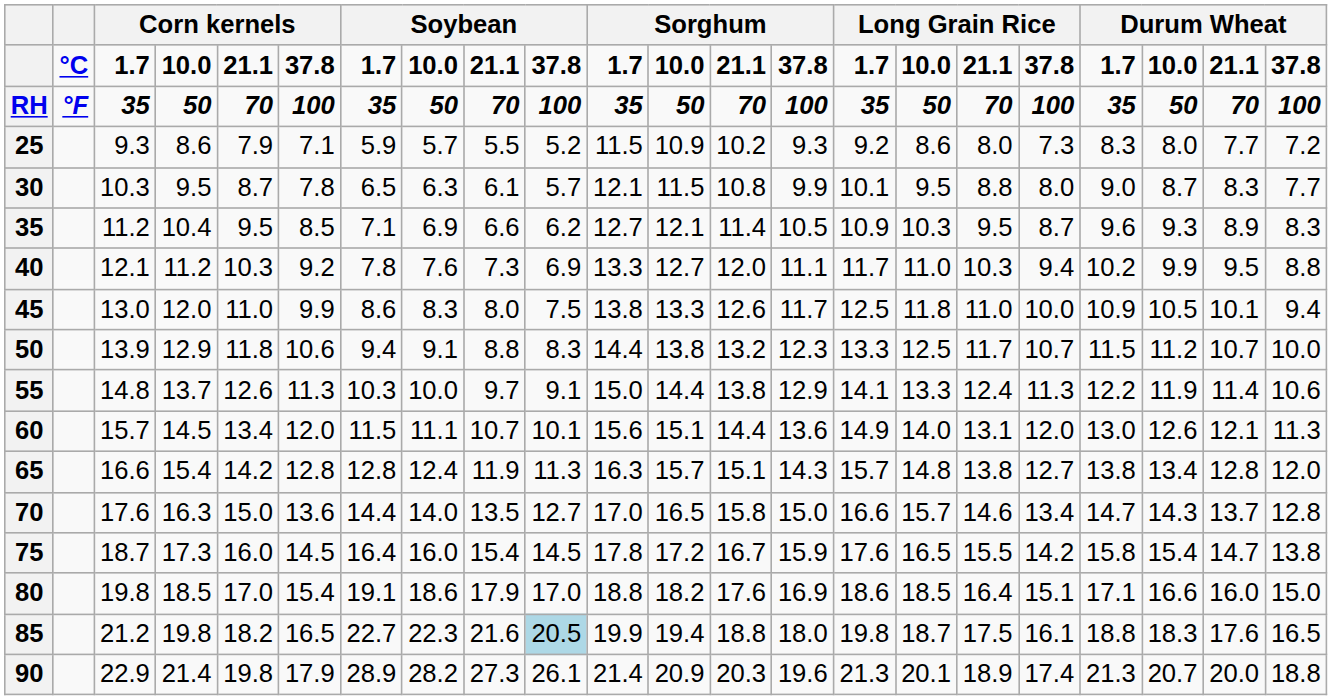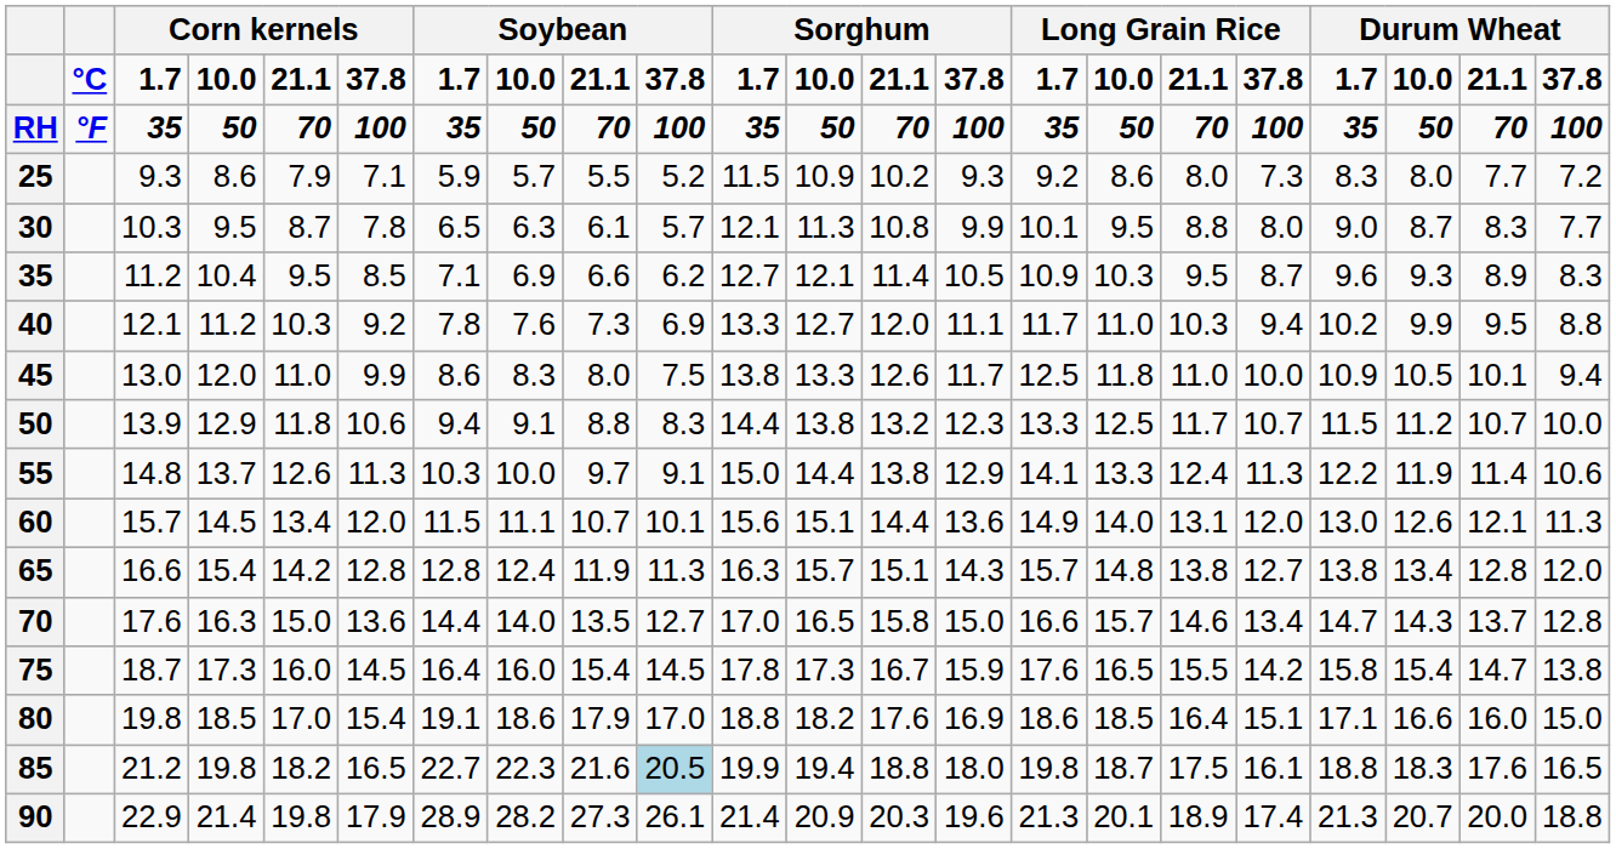 <table class="wikitable">
 <tr>
 <th></th>
 <th></th>
 <th colspan="4"><strong>Corn  kernels</strong></th>
 <th colspan="4"><strong>Soybean</strong></th>
 <th colspan="4"><strong>Sorghum</strong></th>
 <th colspan="4"><strong>Long  Grain Rice</strong></th>
 <th colspan="4"><strong>Durum  Wheat</strong></th>
 </tr>
 <tr>
 <th></th>
 <td style="text-align:right;"><strong><a href='#'>°C</a></strong></td>
 <td style="text-align:right;"><strong>1.7</strong></td>
 <td style="text-align:right;"><strong>10.0</strong></td>
 <td style="text-align:right;"><strong>21.1</strong></td>
 <td style="text-align:right;"><strong>37.8</strong></td>
 <td style="text-align:right;"><strong>1.7</strong></td>
 <td style="text-align:right;"><strong>10.0</strong></td>
 <td style="text-align:right;"><strong>21.1</strong></td>
 <td style="text-align:right;"><strong>37.8</strong></td>
 <td style="text-align:right;"><strong>1.7</strong></td>
 <td style="text-align:right;"><strong>10.0</strong></td>
 <td style="text-align:right;"><strong>21.1</strong></td>
 <td style="text-align:right;"><strong>37.8</strong></td>
 <td style="text-align:right;"><strong>1.7</strong></td>
 <td style="text-align:right;"><strong>10.0</strong></td>
 <td style="text-align:right;"><strong>21.1</strong></td>
 <td style="text-align:right;"><strong>37.8</strong></td>
 <td style="text-align:right;"><strong>1.7</strong></td>
 <td style="text-align:right;"><strong>10.0</strong></td>
 <td style="text-align:right;"><strong>21.1</strong></td>
 <td style="text-align:right;"><strong>37.8</strong></td>
 </tr>
 <tr>
 <th><strong><a href='#'>RH</a></strong></th>
 <td style="text-align:right;"><strong><em><a href='#'>°F</a></em></strong></td>
 <td style="text-align:right;"><strong><em>35</em></strong></td>
 <td style="text-align:right;"><strong><em>50</em></strong></td>
 <td style="text-align:right;"><strong><em>70</em></strong></td>
 <td style="text-align:right;"><strong><em>100</em></strong></td>
 <td style="text-align:right;"><strong><em>35</em></strong></td>
 <td style="text-align:right;"><strong><em>50</em></strong></td>
 <td style="text-align:right;"><strong><em>70</em></strong></td>
 <td style="text-align:right;"><strong><em>100</em></strong></td>
 <td style="text-align:right;"><strong><em>35</em></strong></td>
 <td style="text-align:right;"><strong><em>50</em></strong></td>
 <td style="text-align:right;"><strong><em>70</em></strong></td>
 <td style="text-align:right;"><strong><em>100</em></strong></td>
 <td style="text-align:right;"><strong><em>35</em></strong></td>
 <td style="text-align:right;"><strong><em>50</em></strong></td>
 <td style="text-align:right;"><strong><em>70</em></strong></td>
 <td style="text-align:right;"><strong><em>100</em></strong></td>
 <td style="text-align:right;"><strong><em>35</em></strong></td>
 <td style="text-align:right;"><strong><em>50</em></strong></td>
 <td style="text-align:right;"><strong><em>70</em></strong></td>
 <td style="text-align:right;"><strong><em>100</em></strong></td>
 </tr>
 <tr>
 <th><strong>25</strong></th>
 <td></td>
 <td style="text-align:right;">9.3</td>
 <td style="text-align:right;">8.6</td>
 <td style="text-align:right;">7.9</td>
 <td style="text-align:right;">7.1</td>
 <td style="text-align:right;">5.9</td>
 <td style="text-align:right;">5.7</td>
 <td style="text-align:right;">5.5</td>
 <td style="text-align:right;">5.2</td>
 <td style="text-align:right;">11.5</td>
 <td style="text-align:right;">10.9</td>
 <td style="text-align:right;">10.2</td>
 <td style="text-align:right;">9.3</td>
 <td style="text-align:right;">9.2</td>
 <td style="text-align:right;">8.6</td>
 <td style="text-align:right;">8.0</td>
 <td style="text-align:right;">7.3</td>
 <td style="text-align:right;">8.3</td>
 <td style="text-align:right;">8.0</td>
 <td style="text-align:right;">7.7</td>
 <td style="text-align:right;">7.2</td>
 </tr>
 <tr>
 <th><strong>30</strong></th>
 <td></td>
 <td style="text-align:right;">10.3</td>
 <td style="text-align:right;">9.5</td>
 <td style="text-align:right;">8.7</td>
 <td style="text-align:right;">7.8</td>
 <td style="text-align:right;">6.5</td>
 <td style="text-align:right;">6.3</td>
 <td style="text-align:right;">6.1</td>
 <td style="text-align:right;">5.7</td>
 <td style="text-align:right;">12.1</td>
-<td style="text-align:right;">11.5</td>
+<td style="text-align:right;">11.3</td>
 <td style="text-align:right;">10.8</td>
 <td style="text-align:right;">9.9</td>
 <td style="text-align:right;">10.1</td>
 <td style="text-align:right;">9.5</td>
 <td style="text-align:right;">8.8</td>
 <td style="text-align:right;">8.0</td>
 <td style="text-align:right;">9.0</td>
 <td style="text-align:right;">8.7</td>
 <td style="text-align:right;">8.3</td>
 <td style="text-align:right;">7.7</td>
 </tr>
 <tr>
 <th><strong>35</strong></th>
 <td></td>
 <td style="text-align:right;">11.2</td>
 <td style="text-align:right;">10.4</td>
 <td style="text-align:right;">9.5</td>
 <td style="text-align:right;">8.5</td>
 <td style="text-align:right;">7.1</td>
 <td style="text-align:right;">6.9</td>
 <td style="text-align:right;">6.6</td>
 <td style="text-align:right;">6.2</td>
 <td style="text-align:right;">12.7</td>
 <td style="text-align:right;">12.1</td>
 <td style="text-align:right;">11.4</td>
 <td style="text-align:right;">10.5</td>
 <td style="text-align:right;">10.9</td>
 <td style="text-align:right;">10.3</td>
 <td style="text-align:right;">9.5</td>
 <td style="text-align:right;">8.7</td>
 <td style="text-align:right;">9.6</td>
 <td style="text-align:right;">9.3</td>
 <td style="text-align:right;">8.9</td>
 <td style="text-align:right;">8.3</td>
 </tr>
 <tr>
 <th><strong>40</strong></th>
 <td></td>
 <td style="text-align:right;">12.1</td>
 <td style="text-align:right;">11.2</td>
 <td style="text-align:right;">10.3</td>
 <td style="text-align:right;">9.2</td>
 <td style="text-align:right;">7.8</td>
 <td style="text-align:right;">7.6</td>
 <td style="text-align:right;">7.3</td>
 <td style="text-align:right;">6.9</td>
 <td style="text-align:right;">13.3</td>
 <td style="text-align:right;">12.7</td>
 <td style="text-align:right;">12.0</td>
 <td style="text-align:right;">11.1</td>
 <td style="text-align:right;">11.7</td>
 <td style="text-align:right;">11.0</td>
 <td style="text-align:right;">10.3</td>
 <td style="text-align:right;">9.4</td>
 <td style="text-align:right;">10.2</td>
 <td style="text-align:right;">9.9</td>
 <td style="text-align:right;">9.5</td>
 <td style="text-align:right;">8.8</td>
 </tr>
 <tr>
 <th><strong>45</strong></th>
 <td></td>
 <td style="text-align:right;">13.0</td>
 <td style="text-align:right;">12.0</td>
 <td style="text-align:right;">11.0</td>
 <td style="text-align:right;">9.9</td>
 <td style="text-align:right;">8.6</td>
 <td style="text-align:right;">8.3</td>
 <td style="text-align:right;">8.0</td>
 <td style="text-align:right;">7.5</td>
 <td style="text-align:right;">13.8</td>
 <td style="text-align:right;">13.3</td>
 <td style="text-align:right;">12.6</td>
 <td style="text-align:right;">11.7</td>
 <td style="text-align:right;">12.5</td>
 <td style="text-align:right;">11.8</td>
 <td style="text-align:right;">11.0</td>
 <td style="text-align:right;">10.0</td>
 <td style="text-align:right;">10.9</td>
 <td style="text-align:right;">10.5</td>
 <td style="text-align:right;">10.1</td>
 <td style="text-align:right;">9.4</td>
 </tr>
 <tr>
 <th><strong>50</strong></th>
 <td></td>
 <td style="text-align:right;">13.9</td>
 <td style="text-align:right;">12.9</td>
 <td style="text-align:right;">11.8</td>
 <td style="text-align:right;">10.6</td>
 <td style="text-align:right;">9.4</td>
 <td style="text-align:right;">9.1</td>
 <td style="text-align:right;">8.8</td>
 <td style="text-align:right;">8.3</td>
 <td style="text-align:right;">14.4</td>
 <td style="text-align:right;">13.8</td>
 <td style="text-align:right;">13.2</td>
 <td style="text-align:right;">12.3</td>
 <td style="text-align:right;">13.3</td>
 <td style="text-align:right;">12.5</td>
 <td style="text-align:right;">11.7</td>
 <td style="text-align:right;">10.7</td>
 <td style="text-align:right;">11.5</td>
 <td style="text-align:right;">11.2</td>
 <td style="text-align:right;">10.7</td>
 <td style="text-align:right;">10.0</td>
 </tr>
 <tr>
 <th><strong>55</strong></th>
 <td></td>
 <td style="text-align:right;">14.8</td>
 <td style="text-align:right;">13.7</td>
 <td style="text-align:right;">12.6</td>
 <td style="text-align:right;">11.3</td>
 <td style="text-align:right;">10.3</td>
 <td style="text-align:right;">10.0</td>
 <td style="text-align:right;">9.7</td>
 <td style="text-align:right;">9.1</td>
 <td style="text-align:right;">15.0</td>
 <td style="text-align:right;">14.4</td>
 <td style="text-align:right;">13.8</td>
 <td style="text-align:right;">12.9</td>
 <td style="text-align:right;">14.1</td>
 <td style="text-align:right;">13.3</td>
 <td style="text-align:right;">12.4</td>
 <td style="text-align:right;">11.3</td>
 <td style="text-align:right;">12.2</td>
 <td style="text-align:right;">11.9</td>
 <td style="text-align:right;">11.4</td>
 <td style="text-align:right;">10.6</td>
 </tr>
 <tr>
 <th><strong>60</strong></th>
 <td></td>
 <td style="text-align:right;">15.7</td>
 <td style="text-align:right;">14.5</td>
 <td style="text-align:right;">13.4</td>
 <td style="text-align:right;">12.0</td>
 <td style="text-align:right;">11.5</td>
 <td style="text-align:right;">11.1</td>
 <td style="text-align:right;">10.7</td>
 <td style="text-align:right;">10.1</td>
 <td style="text-align:right;">15.6</td>
 <td style="text-align:right;">15.1</td>
 <td style="text-align:right;">14.4</td>
 <td style="text-align:right;">13.6</td>
 <td style="text-align:right;">14.9</td>
 <td style="text-align:right;">14.0</td>
 <td style="text-align:right;">13.1</td>
 <td style="text-align:right;">12.0</td>
 <td style="text-align:right;">13.0</td>
 <td style="text-align:right;">12.6</td>
 <td style="text-align:right;">12.1</td>
 <td style="text-align:right;">11.3</td>
 </tr>
 <tr>
 <th><strong>65</strong></th>
 <td></td>
 <td style="text-align:right;">16.6</td>
 <td style="text-align:right;">15.4</td>
 <td style="text-align:right;">14.2</td>
 <td style="text-align:right;">12.8</td>
 <td style="text-align:right;">12.8</td>
 <td style="text-align:right;">12.4</td>
 <td style="text-align:right;">11.9</td>
 <td style="text-align:right;">11.3</td>
 <td style="text-align:right;">16.3</td>
 <td style="text-align:right;">15.7</td>
 <td style="text-align:right;">15.1</td>
 <td style="text-align:right;">14.3</td>
 <td style="text-align:right;">15.7</td>
 <td style="text-align:right;">14.8</td>
 <td style="text-align:right;">13.8</td>
 <td style="text-align:right;">12.7</td>
 <td style="text-align:right;">13.8</td>
 <td style="text-align:right;">13.4</td>
 <td style="text-align:right;">12.8</td>
 <td style="text-align:right;">12.0</td>
 </tr>
 <tr>
 <th><strong>70</strong></th>
 <td></td>
 <td style="text-align:right;">17.6</td>
 <td style="text-align:right;">16.3</td>
 <td style="text-align:right;">15.0</td>
 <td style="text-align:right;">13.6</td>
 <td style="text-align:right;">14.4</td>
 <td style="text-align:right;">14.0</td>
 <td style="text-align:right;">13.5</td>
 <td style="text-align:right;">12.7</td>
 <td style="text-align:right;">17.0</td>
 <td style="text-align:right;">16.5</td>
 <td style="text-align:right;">15.8</td>
 <td style="text-align:right;">15.0</td>
 <td style="text-align:right;">16.6</td>
 <td style="text-align:right;">15.7</td>
 <td style="text-align:right;">14.6</td>
 <td style="text-align:right;">13.4</td>
 <td style="text-align:right;">14.7</td>
 <td style="text-align:right;">14.3</td>
 <td style="text-align:right;">13.7</td>
 <td style="text-align:right;">12.8</td>
 </tr>
 <tr>
 <th><strong>75</strong></th>
 <td></td>
 <td style="text-align:right;">18.7</td>
 <td style="text-align:right;">17.3</td>
 <td style="text-align:right;">16.0</td>
 <td style="text-align:right;">14.5</td>
 <td style="text-align:right;">16.4</td>
 <td style="text-align:right;">16.0</td>
 <td style="text-align:right;">15.4</td>
 <td style="text-align:right;">14.5</td>
 <td style="text-align:right;">17.8</td>
-<td style="text-align:right;">17.2</td>
+<td style="text-align:right;">17.3</td>
 <td style="text-align:right;">16.7</td>
 <td style="text-align:right;">15.9</td>
 <td style="text-align:right;">17.6</td>
 <td style="text-align:right;">16.5</td>
 <td style="text-align:right;">15.5</td>
 <td style="text-align:right;">14.2</td>
 <td style="text-align:right;">15.8</td>
 <td style="text-align:right;">15.4</td>
 <td style="text-align:right;">14.7</td>
 <td style="text-align:right;">13.8</td>
 </tr>
 <tr>
 <th><strong>80</strong></th>
 <td></td>
 <td style="text-align:right;">19.8</td>
 <td style="text-align:right;">18.5</td>
 <td style="text-align:right;">17.0</td>
 <td style="text-align:right;">15.4</td>
 <td style="text-align:right;">19.1</td>
 <td style="text-align:right;">18.6</td>
 <td style="text-align:right;">17.9</td>
 <td style="text-align:right;">17.0</td>
 <td style="text-align:right;">18.8</td>
 <td style="text-align:right;">18.2</td>
 <td style="text-align:right;">17.6</td>
 <td style="text-align:right;">16.9</td>
 <td style="text-align:right;">18.6</td>
 <td style="text-align:right;">18.5</td>
 <td style="text-align:right;">16.4</td>
 <td style="text-align:right;">15.1</td>
 <td style="text-align:right;">17.1</td>
 <td style="text-align:right;">16.6</td>
 <td style="text-align:right;">16.0</td>
 <td style="text-align:right;">15.0</td>
 </tr>
 <tr>
 <th><strong>85</strong></th>
 <td></td>
 <td style="text-align:right;">21.2</td>
 <td style="text-align:right;">19.8</td>
 <td style="text-align:right;">18.2</td>
 <td style="text-align:right;">16.5</td>
 <td style="text-align:right;">22.7</td>
 <td style="text-align:right;">22.3</td>
 <td style="text-align:right;">21.6</td>
 <td style="background: lightblue; text-align:right;">20.5</td>
 <td style="text-align:right;">19.9</td>
 <td style="text-align:right;">19.4</td>
 <td style="text-align:right;">18.8</td>
 <td style="text-align:right;">18.0</td>
 <td style="text-align:right;">19.8</td>
 <td style="text-align:right;">18.7</td>
 <td style="text-align:right;">17.5</td>
 <td style="text-align:right;">16.1</td>
 <td style="text-align:right;">18.8</td>
 <td style="text-align:right;">18.3</td>
 <td style="text-align:right;">17.6</td>
 <td style="text-align:right;">16.5</td>
 </tr>
 <tr>
 <th><strong>90</strong></th>
 <td></td>
 <td style="text-align:right;">22.9</td>
 <td style="text-align:right;">21.4</td>
 <td style="text-align:right;">19.8</td>
 <td style="text-align:right;">17.9</td>
 <td style="text-align:right;">28.9</td>
 <td style="text-align:right;">28.2</td>
 <td style="text-align:right;">27.3</td>
 <td style="text-align:right;">26.1</td>
 <td style="text-align:right;">21.4</td>
 <td style="text-align:right;">20.9</td>
 <td style="text-align:right;">20.3</td>
 <td style="text-align:right;">19.6</td>
 <td style="text-align:right;">21.3</td>
 <td style="text-align:right;">20.1</td>
 <td style="text-align:right;">18.9</td>
 <td style="text-align:right;">17.4</td>
 <td style="text-align:right;">21.3</td>
 <td style="text-align:right;">20.7</td>
 <td style="text-align:right;">20.0</td>
 <td style="text-align:right;">18.8</td>
 </tr>
 </table>
